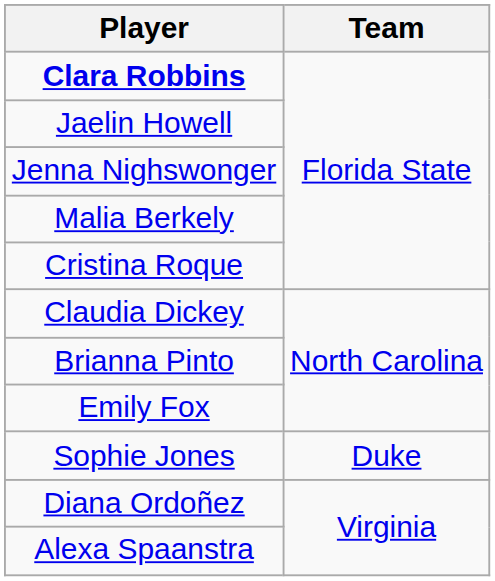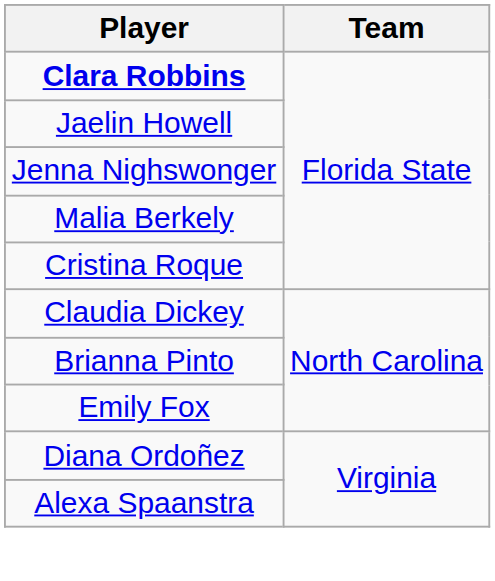 <table class="wikitable" style="text-align:center">
 <tr>
 <th>Player</th>
 <th>Team</th>
 </tr>
 <tr>
 <td><strong><a href='#'>Clara Robbins</a></strong></td>
 <td rowspan="5"><a href='#'>Florida State</a></td>
 </tr>
 <tr>
 <td><a href='#'>Jaelin Howell</a></td>
 </tr>
 <tr>
 <td><a href='#'>Jenna Nighswonger</a></td>
 </tr>
 <tr>
 <td><a href='#'>Malia Berkely</a></td>
 </tr>
 <tr>
 <td><a href='#'>Cristina Roque</a></td>
 </tr>
 <tr>
 <td><a href='#'>Claudia Dickey</a></td>
 <td rowspan="3"><a href='#'>North Carolina</a></td>
 </tr>
 <tr>
 <td><a href='#'>Brianna Pinto</a></td>
 </tr>
 <tr>
 <td><a href='#'>Emily Fox</a></td>
 </tr>
 <tr>
-<td><a href='#'>Sophie Jones</a></td>
-<td><a href='#'>Duke</a></td>
-</tr>
-<tr>
 <td><a href='#'>Diana Ordoñez</a></td>
 <td rowspan="2"><a href='#'>Virginia</a></td>
 </tr>
 <tr>
 <td><a href='#'>Alexa Spaanstra</a></td>
 </tr>
 </table>
